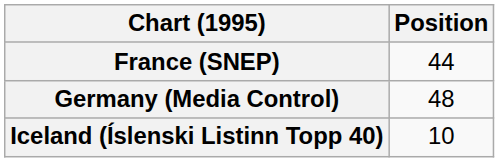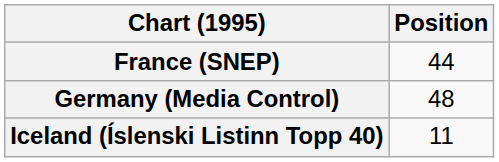 <table class="wikitable sortable plainrowheaders" style="text-align:center">
 <tr>
 <th>Chart (1995)</th>
 <th>Position</th>
 </tr>
 <tr>
 <th scope="row">France (SNEP)</th>
 <td>44</td>
 </tr>
 <tr>
 <th scope="row">Germany (Media Control)</th>
 <td>48</td>
 </tr>
 <tr>
 <th scope="row">Iceland (Íslenski Listinn Topp 40)</th>
-<td>10</td>
+<td>11</td>
 </tr>
 </table>
